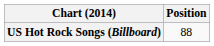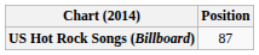 <table class="wikitable plainrowheaders sortable">
 <tr>
 <th>Chart (2014)</th>
 <th>Position</th>
 </tr>
 <tr>
 <th scope="row">US Hot Rock Songs (<em>Billboard</em>)</th>
-<td style="text-align:center;">88</td>
+<td style="text-align:center;">87</td>
 </tr>
 </table>
